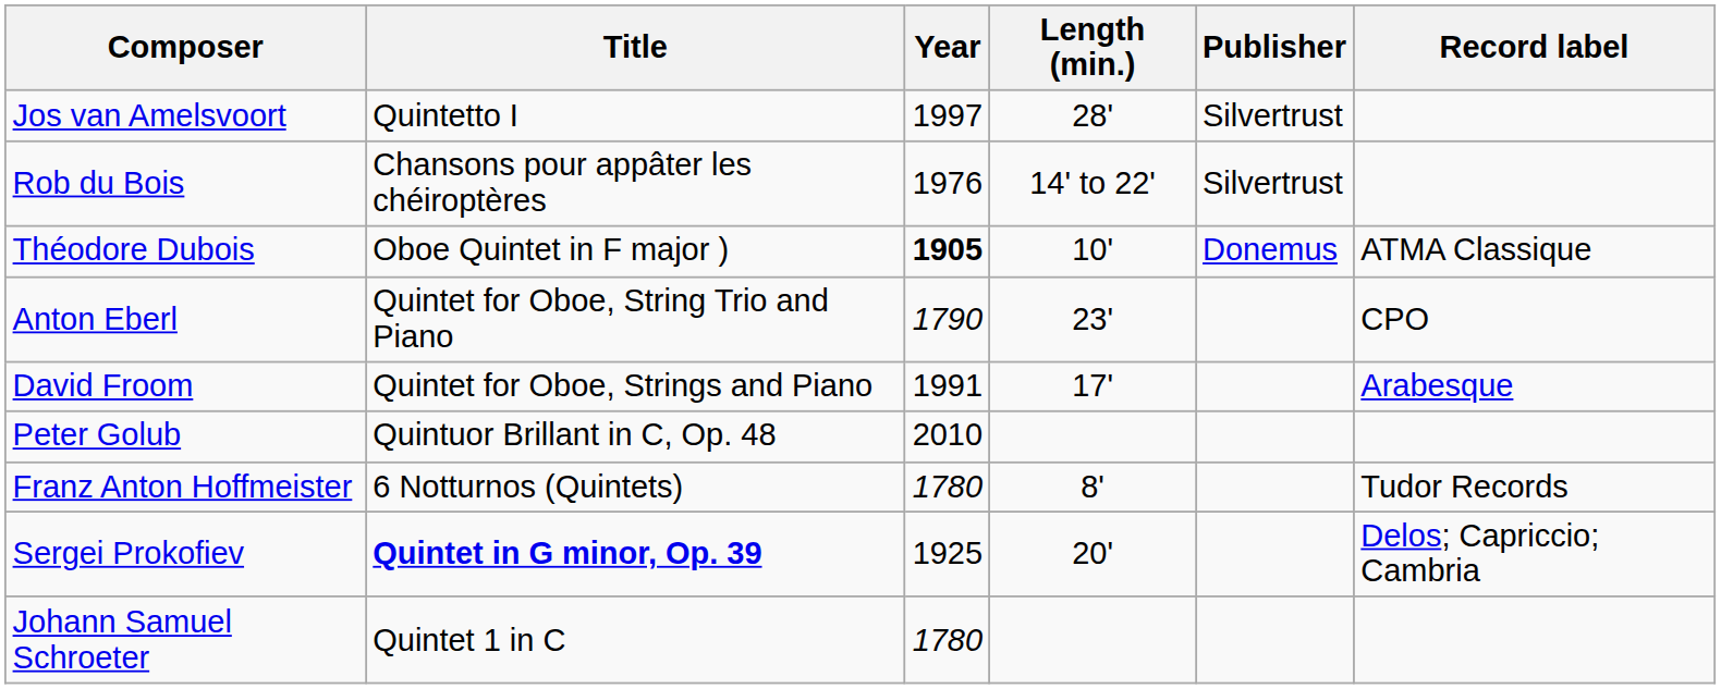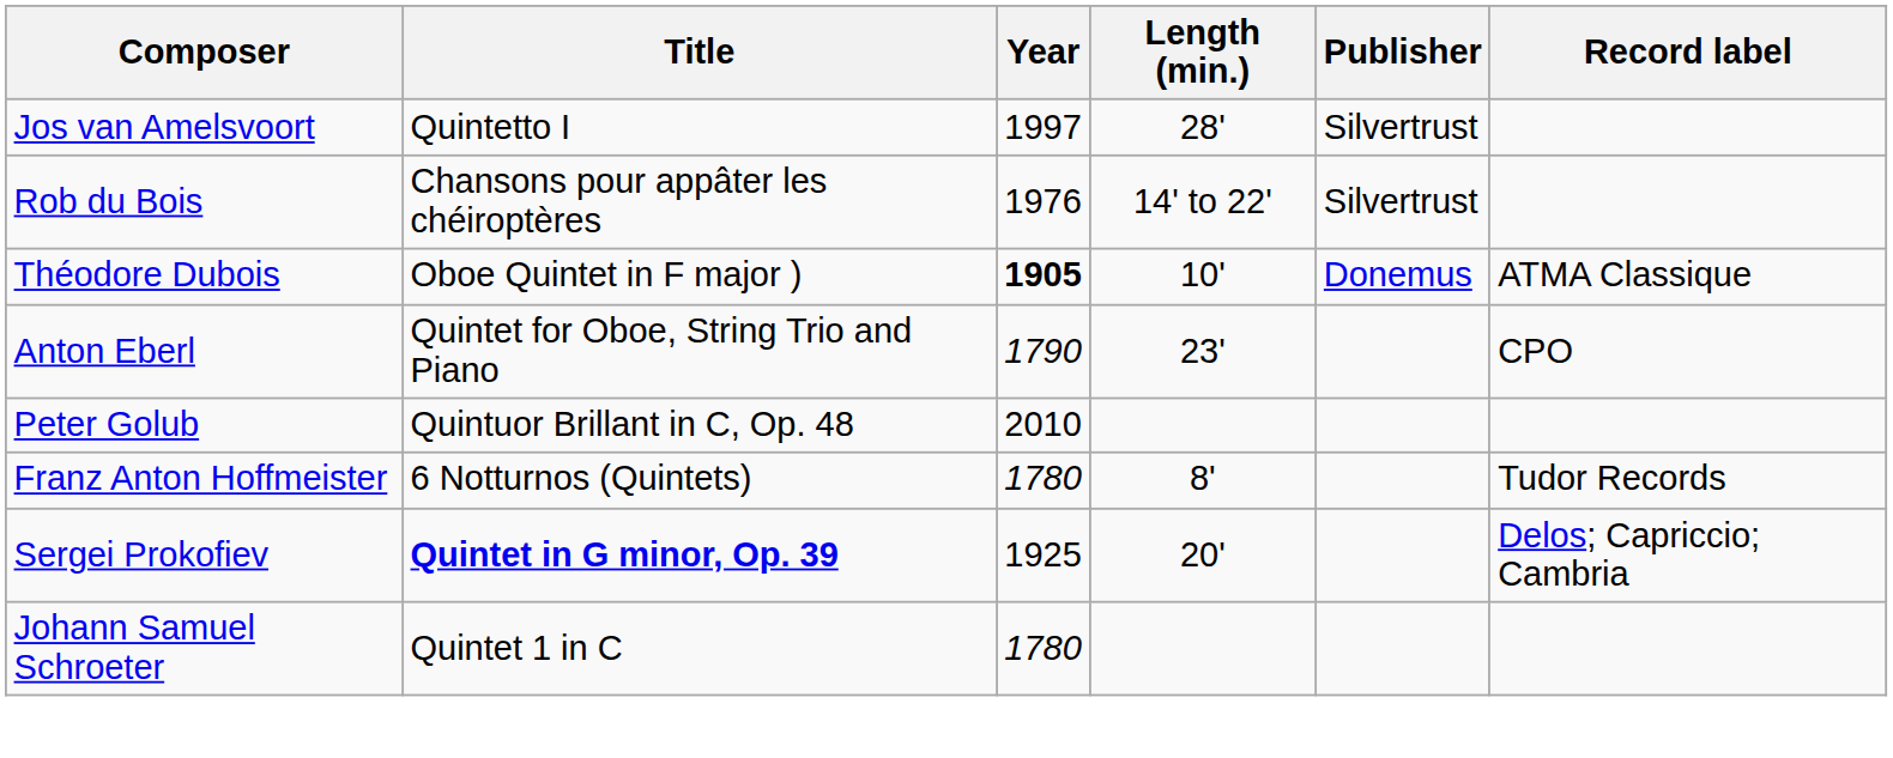 <table class="wikitable sortable">
 <tr>
 <th>Composer</th>
 <th>Title</th>
 <th>Year</th>
 <th>Length (min.)</th>
 <th>Publisher</th>
 <th>Record label</th>
 </tr>
 <tr>
 <td><a href='#'>Jos van Amelsvoort</a></td>
 <td>Quintetto I</td>
 <td align=center>1997</td>
 <td align=center>28'</td>
 <td>Silvertrust</td>
 <td></td>
 </tr>
 <tr>
 <td><a href='#'>Rob du Bois</a></td>
 <td>Chansons pour appâter les chéiroptères </td>
 <td align=center>1976</td>
 <td align=center>14' to 22'</td>
 <td>Silvertrust</td>
 <td></td>
 </tr>
 <tr>
 <td><a href='#'>Théodore Dubois</a></td>
 <td>Oboe Quintet in F major )</td>
 <td align=center><strong>1905</strong></td>
 <td align=center>10'</td>
 <td><a href='#'>Donemus</a></td>
 <td>ATMA Classique</td>
 </tr>
 <tr>
 <td><a href='#'>Anton Eberl</a></td>
 <td>Quintet for Oboe, String Trio and Piano</td>
 <td align=center><em>1790</em></td>
 <td align=center>23'</td>
 <td></td>
 <td>CPO</td>
 </tr>
 <tr>
-<td><a href='#'>David Froom</a></td>
-<td>Quintet for Oboe, Strings and Piano</td>
-<td align=center>1991</td>
-<td align=center>17'</td>
-<td></td>
-<td><a href='#'>Arabesque</a></td>
-</tr>
-<tr>
 <td><a href='#'>Peter Golub</a></td>
 <td>Quintuor Brillant in C, Op. 48</td>
 <td align=center>2010</td>
 <td align=center></td>
 <td></td>
 <td></td>
 </tr>
 <tr>
 <td><a href='#'>Franz Anton Hoffmeister</a></td>
 <td>6 Notturnos (Quintets) </td>
 <td align=center><em>1780</em></td>
 <td align=center>8'</td>
 <td></td>
 <td>Tudor Records</td>
 </tr>
 <tr>
 <td><a href='#'>Sergei Prokofiev</a></td>
 <td><strong><a href='#'>Quintet in G minor, Op. 39</a></strong></td>
 <td align=center>1925</td>
 <td align=center>20'</td>
 <td></td>
 <td><a href='#'>Delos</a>; Capriccio; Cambria</td>
 </tr>
 <tr>
 <td><a href='#'>Johann Samuel Schroeter</a></td>
 <td>Quintet 1 in C </td>
 <td align=center><em>1780</em></td>
 <td align=center></td>
 <td></td>
 <td></td>
 </tr>
 </table>
